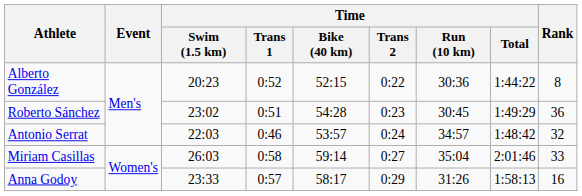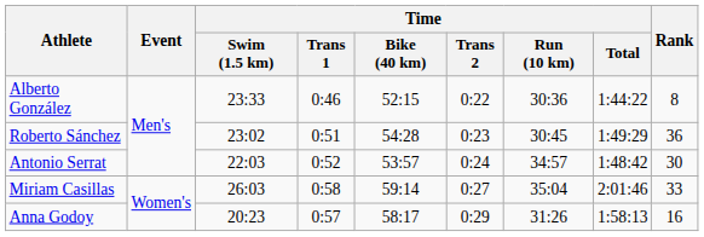 <table class=wikitable style="font-size:90%;text-align:center">
 <tr>
 <th rowspan=2>Athlete</th>
 <th rowspan=2>Event</th>
 <th colspan=6>Time</th>
 <th rowspan=2>Rank</th>
 </tr>
 <tr style="font-size:95%">
 <th>Swim (1.5 km)</th>
 <th>Trans 1</th>
 <th>Bike (40 km)</th>
 <th>Trans 2</th>
 <th>Run (10 km)</th>
 <th>Total</th>
 </tr>
 <tr>
 <td align=left><a href='#'>Alberto González</a></td>
 <td rowspan="3" align="left"><a href='#'>Men's</a></td>
-<td>20:23</td>
-<td>0:52</td>
+<td>23:33</td>
+<td>0:46</td>
 <td>52:15</td>
 <td>0:22</td>
 <td>30:36</td>
 <td>1:44:22</td>
 <td>8</td>
 </tr>
 <tr>
 <td align=left><a href='#'>Roberto Sánchez</a></td>
 <td>23:02</td>
 <td>0:51</td>
 <td>54:28</td>
 <td>0:23</td>
 <td>30:45</td>
 <td>1:49:29</td>
 <td>36</td>
 </tr>
 <tr>
 <td align=left><a href='#'>Antonio Serrat</a></td>
 <td>22:03</td>
-<td>0:46</td>
+<td>0:52</td>
 <td>53:57</td>
 <td>0:24</td>
 <td>34:57</td>
 <td>1:48:42</td>
-<td>32</td>
+<td>30</td>
 </tr>
 <tr>
 <td align=left><a href='#'>Miriam Casillas</a></td>
 <td align=left rowspan=2><a href='#'>Women's</a></td>
 <td>26:03</td>
 <td>0:58</td>
 <td>59:14</td>
 <td>0:27</td>
 <td>35:04</td>
 <td>2:01:46</td>
 <td>33</td>
 </tr>
 <tr>
 <td align=left><a href='#'>Anna Godoy</a></td>
-<td>23:33</td>
+<td>20:23</td>
 <td>0:57</td>
 <td>58:17</td>
 <td>0:29</td>
 <td>31:26</td>
 <td>1:58:13</td>
 <td>16</td>
 </tr>
 </table>
